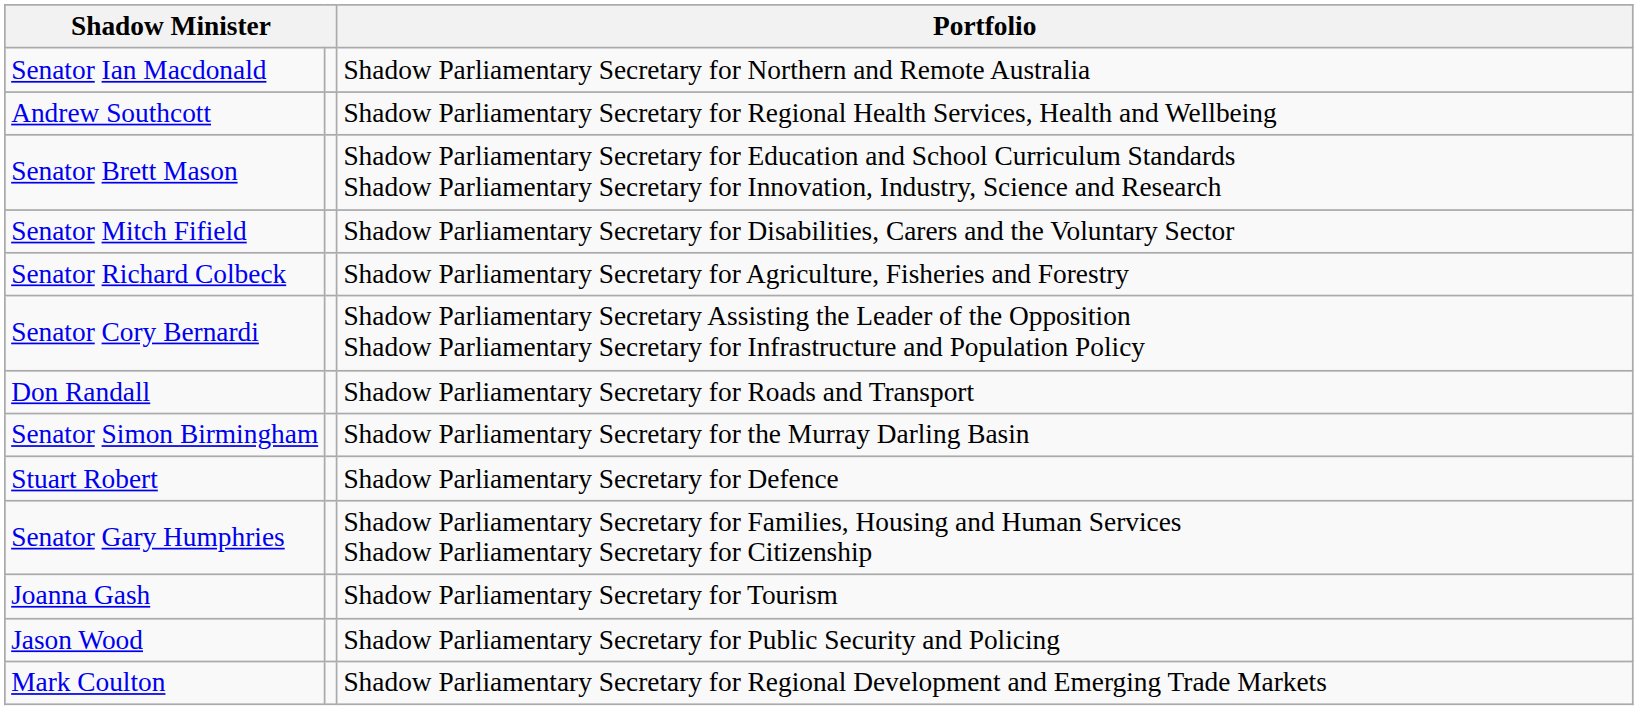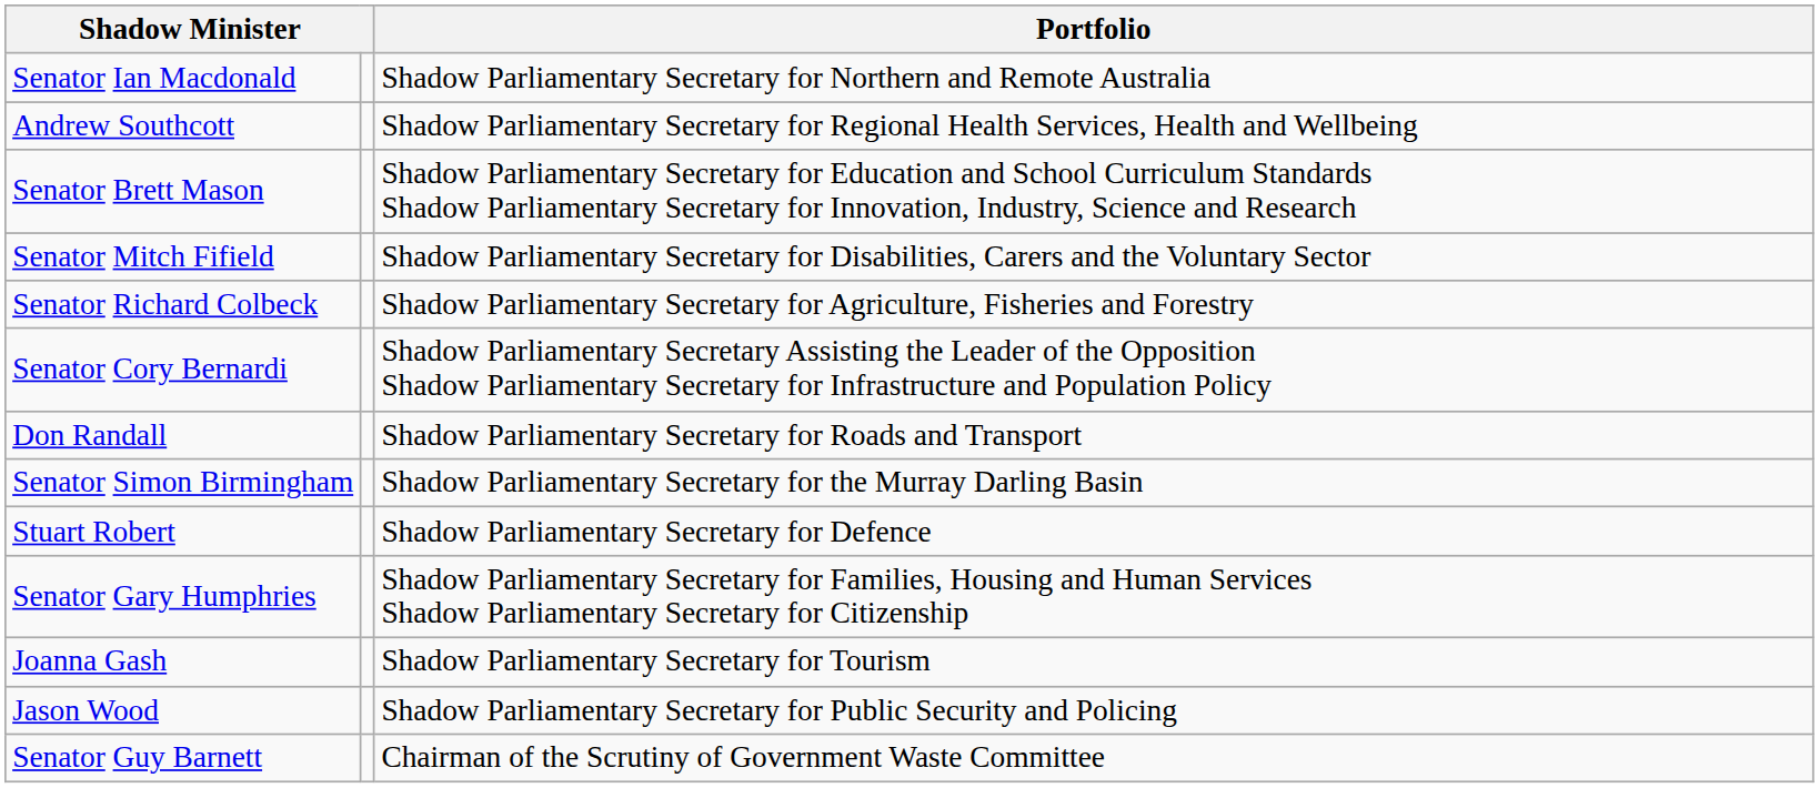 <table class="wikitable">
 <tr>
 <th width=80 colspan="2">Shadow Minister</th>
 <th width=750>Portfolio</th>
 </tr>
 <tr>
 <td><a href='#'>Senator</a> <a href='#'>Ian Macdonald</a></td>
 <td></td>
 <td>Shadow Parliamentary Secretary for Northern and Remote Australia</td>
 </tr>
 <tr>
 <td><a href='#'>Andrew Southcott</a> </td>
 <td></td>
 <td>Shadow Parliamentary Secretary for Regional Health Services, Health and Wellbeing</td>
 </tr>
 <tr>
 <td><a href='#'>Senator</a> <a href='#'>Brett Mason</a></td>
 <td></td>
 <td>Shadow Parliamentary Secretary for Education and School Curriculum Standards<br>Shadow Parliamentary Secretary for Innovation, Industry, Science and Research</td>
 </tr>
 <tr>
 <td><a href='#'>Senator</a> <a href='#'>Mitch Fifield</a></td>
 <td></td>
 <td>Shadow Parliamentary Secretary for Disabilities, Carers and the Voluntary Sector</td>
 </tr>
 <tr>
 <td><a href='#'>Senator</a> <a href='#'>Richard Colbeck</a></td>
 <td></td>
 <td>Shadow Parliamentary Secretary for Agriculture, Fisheries and Forestry</td>
 </tr>
 <tr>
 <td><a href='#'>Senator</a> <a href='#'>Cory Bernardi</a></td>
 <td></td>
 <td>Shadow Parliamentary Secretary Assisting the Leader of the Opposition<br>Shadow Parliamentary Secretary for Infrastructure and Population Policy</td>
 </tr>
 <tr>
 <td><a href='#'>Don Randall</a> </td>
 <td></td>
 <td>Shadow Parliamentary Secretary for Roads and Transport</td>
 </tr>
 <tr>
 <td><a href='#'>Senator</a> <a href='#'>Simon Birmingham</a></td>
 <td></td>
 <td>Shadow Parliamentary Secretary for the Murray Darling Basin</td>
 </tr>
 <tr>
 <td><a href='#'>Stuart Robert</a> </td>
 <td></td>
 <td>Shadow Parliamentary Secretary for Defence</td>
 </tr>
 <tr>
 <td><a href='#'>Senator</a> <a href='#'>Gary Humphries</a></td>
 <td></td>
 <td>Shadow Parliamentary Secretary for Families, Housing and Human Services<br>Shadow Parliamentary Secretary for Citizenship</td>
 </tr>
 <tr>
 <td><a href='#'>Joanna Gash</a> </td>
 <td></td>
 <td>Shadow Parliamentary Secretary for Tourism</td>
 </tr>
 <tr>
 <td><a href='#'>Jason Wood</a> </td>
 <td></td>
 <td>Shadow Parliamentary Secretary for Public Security and Policing</td>
 </tr>
 <tr>
-<td><a href='#'>Mark Coulton</a> </td>
+<td><a href='#'>Senator</a> <a href='#'>Guy Barnett</a></td>
 <td></td>
-<td>Shadow Parliamentary Secretary for Regional Development and Emerging Trade Markets</td>
+<td>Chairman of the Scrutiny of Government Waste Committee</td>
 </tr>
 </table>
